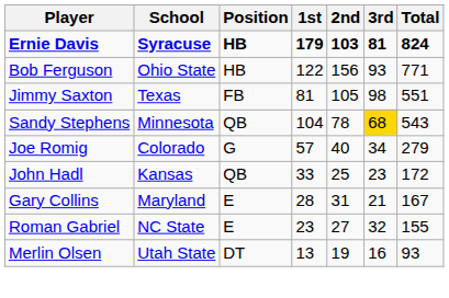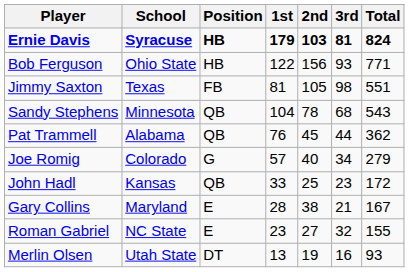 <table class="wikitable">
 <tr>
 <th>Player</th>
 <th>School</th>
 <th>Position</th>
 <th>1st</th>
 <th>2nd</th>
 <th>3rd</th>
 <th>Total</th>
 </tr>
 <tr>
 <td><strong><a href='#'>Ernie Davis</a></strong></td>
 <td><strong><a href='#'>Syracuse</a></strong></td>
 <td><strong>HB</strong></td>
 <td><strong>179</strong></td>
 <td><strong>103</strong></td>
 <td><strong>81</strong></td>
 <td><strong>824</strong></td>
 </tr>
 <tr>
 <td><a href='#'>Bob Ferguson</a></td>
 <td><a href='#'>Ohio State</a></td>
 <td>HB</td>
 <td>122</td>
 <td>156</td>
 <td>93</td>
 <td>771</td>
 </tr>
 <tr>
 <td><a href='#'>Jimmy Saxton</a></td>
 <td><a href='#'>Texas</a></td>
 <td>FB</td>
 <td>81</td>
 <td>105</td>
 <td>98</td>
 <td>551</td>
 </tr>
 <tr>
 <td><a href='#'>Sandy Stephens</a></td>
 <td><a href='#'>Minnesota</a></td>
 <td>QB</td>
 <td>104</td>
 <td>78</td>
-<td style="background: gold;">68</td>
+<td>68</td>
 <td>543</td>
+</tr>
+<tr>
+<td><a href='#'>Pat Trammell</a></td>
+<td><a href='#'>Alabama</a></td>
+<td>QB</td>
+<td>76</td>
+<td>45</td>
+<td>44</td>
+<td>362</td>
 </tr>
 <tr>
 <td><a href='#'>Joe Romig</a></td>
 <td><a href='#'>Colorado</a></td>
 <td>G</td>
 <td>57</td>
 <td>40</td>
 <td>34</td>
 <td>279</td>
 </tr>
 <tr>
 <td><a href='#'>John Hadl</a></td>
 <td><a href='#'>Kansas</a></td>
 <td>QB</td>
 <td>33</td>
 <td>25</td>
 <td>23</td>
 <td>172</td>
 </tr>
 <tr>
 <td><a href='#'>Gary Collins</a></td>
 <td><a href='#'>Maryland</a></td>
 <td>E</td>
 <td>28</td>
-<td>31</td>
+<td>38</td>
 <td>21</td>
 <td>167</td>
 </tr>
 <tr>
 <td><a href='#'>Roman Gabriel</a></td>
 <td><a href='#'>NC State</a></td>
 <td>E</td>
 <td>23</td>
 <td>27</td>
 <td>32</td>
 <td>155</td>
 </tr>
 <tr>
 <td><a href='#'>Merlin Olsen</a></td>
 <td><a href='#'>Utah State</a></td>
 <td>DT</td>
 <td>13</td>
 <td>19</td>
 <td>16</td>
 <td>93</td>
 </tr>
 </table>
